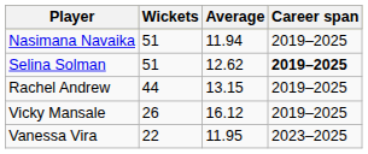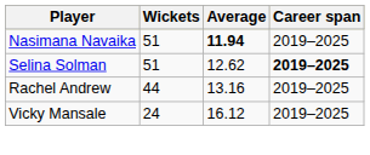 <table class="wikitable">
 <tr bgcolor=#bdb76b>
 <th>Player</th>
 <th>Wickets</th>
 <th>Average</th>
 <th>Career span</th>
 </tr>
 <tr>
 <td><a href='#'>Nasimana Navaika</a></td>
 <td>51</td>
-<td>11.94</td>
+<td><strong>11.94</strong></td>
 <td>2019–2025</td>
 </tr>
 <tr>
 <td><a href='#'>Selina Solman</a></td>
 <td>51</td>
 <td>12.62</td>
 <td><strong>2019–2025</strong></td>
 </tr>
 <tr>
 <td>Rachel Andrew</td>
 <td>44</td>
-<td>13.15</td>
+<td>13.16</td>
 <td>2019–2025</td>
 </tr>
 <tr>
 <td>Vicky Mansale</td>
-<td>26</td>
+<td>24</td>
 <td>16.12</td>
 <td>2019–2025</td>
 </tr>
-<tr>
-<td>Vanessa Vira</td>
-<td>22</td>
-<td>11.95</td>
-<td>2023–2025</td>
-</tr>
 </table>
